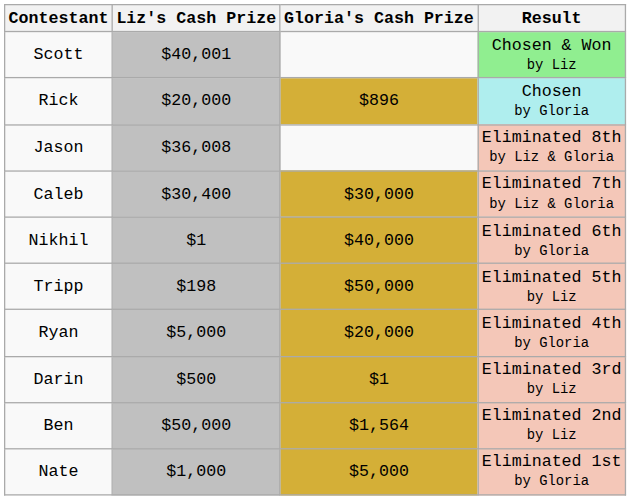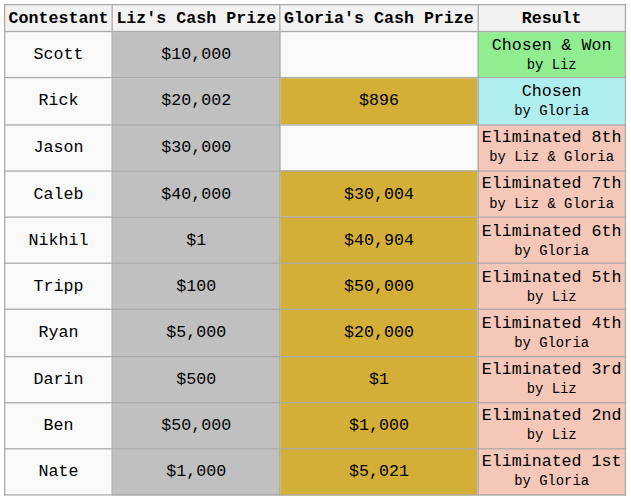 <table class="wikitable sortable" style="text-align: center; width: auto;">
 <tr>
 <th>Contestant</th>
 <th>Liz's Cash Prize</th>
 <th>Gloria's Cash Prize</th>
 <th class="unsortable">Result</th>
 </tr>
 <tr>
 <td>Scott</td>
-<td style="background:#C0C0C0;">$40,001</td>
+<td style="background:#C0C0C0;">$10,000</td>
 <td></td>
 <td style="background:#90EE90;">Chosen & Won<br><small>by Liz</small></td>
 </tr>
 <tr>
 <td>Rick</td>
-<td style="background:#C0C0C0;">$20,000</td>
+<td style="background:#C0C0C0;">$20,002</td>
 <td style="background:#D4AF37;">$896</td>
 <td style="background:#AFEEEE;">Chosen <br><small>by Gloria</small></td>
 </tr>
 <tr>
 <td>Jason</td>
-<td style="background:#C0C0C0;">$36,008</td>
+<td style="background:#C0C0C0;">$30,000</td>
 <td></td>
 <td style="background:#f4c7b8;">Eliminated 8th <br><small>by Liz & Gloria</small></td>
 </tr>
 <tr>
 <td>Caleb</td>
-<td style="background:#C0C0C0;">$30,400</td>
-<td style="background:#D4AF37;">$30,000</td>
+<td style="background:#C0C0C0;">$40,000</td>
+<td style="background:#D4AF37;">$30,004</td>
 <td style="background:#f4c7b8;">Eliminated 7th <br><small>by Liz & Gloria</small></td>
 </tr>
 <tr>
 <td>Nikhil</td>
 <td style="background:#C0C0C0;">$1</td>
-<td style="background:#D4AF37;">$40,000</td>
+<td style="background:#D4AF37;">$40,904</td>
 <td style="background:#f4c7b8;">Eliminated 6th <br><small>by Gloria</small></td>
 </tr>
 <tr>
 <td>Tripp</td>
-<td style="background:#C0C0C0;">$198</td>
+<td style="background:#C0C0C0;">$100</td>
 <td style="background:#D4AF37;">$50,000</td>
 <td style="background:#f4c7b8;">Eliminated 5th <br><small>by Liz</small></td>
 </tr>
 <tr>
 <td>Ryan</td>
 <td style="background:#C0C0C0;">$5,000</td>
 <td style="background:#D4AF37;">$20,000</td>
 <td style="background:#f4c7b8;">Eliminated 4th <br><small>by Gloria</small></td>
 </tr>
 <tr>
 <td>Darin</td>
 <td style="background:#C0C0C0;">$500</td>
 <td style="background:#D4AF37;">$1</td>
 <td style="background:#f4c7b8;">Eliminated 3rd <br><small>by Liz</small></td>
 </tr>
 <tr>
 <td>Ben</td>
 <td style="background:#C0C0C0;">$50,000</td>
-<td style="background:#D4AF37;">$1,564</td>
+<td style="background:#D4AF37;">$1,000</td>
 <td style="background:#f4c7b8;">Eliminated 2nd <br><small>by Liz</small></td>
 </tr>
 <tr>
 <td>Nate</td>
 <td style="background:#C0C0C0;">$1,000</td>
-<td style="background:#D4AF37;">$5,000</td>
+<td style="background:#D4AF37;">$5,021</td>
 <td style="background:#f4c7b8;">Eliminated 1st <br><small>by Gloria</small></td>
 </tr>
 </table>
